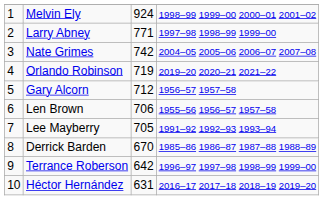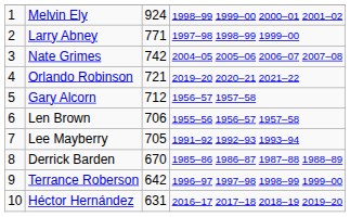 <table class="wikitable">
 <tr>
 </tr>
 <tr>
 <td>1</td>
 <td><a href='#'>Melvin Ely</a></td>
 <td>924</td>
 <td style="font-size:80%;"><a href='#'>1998–99</a> <a href='#'>1999–00</a> <a href='#'>2000–01</a> <a href='#'>2001–02</a></td>
 </tr>
 <tr>
 <td>2</td>
 <td><a href='#'>Larry Abney</a></td>
 <td>771</td>
 <td style="font-size:80%;"><a href='#'>1997–98</a> <a href='#'>1998–99</a> <a href='#'>1999–00</a></td>
 </tr>
 <tr>
 <td>3</td>
 <td><a href='#'>Nate Grimes</a></td>
 <td>742</td>
 <td style="font-size:80%;"><a href='#'>2004–05</a> <a href='#'>2005–06</a> <a href='#'>2006–07</a> <a href='#'>2007–08</a></td>
 </tr>
 <tr>
 <td>4</td>
 <td><a href='#'>Orlando Robinson</a></td>
-<td>719</td>
+<td>721</td>
 <td style="font-size:80%;"><a href='#'>2019–20</a> <a href='#'>2020–21</a> <a href='#'>2021–22</a></td>
 </tr>
 <tr>
 <td>5</td>
 <td><a href='#'>Gary Alcorn</a></td>
 <td>712</td>
 <td style="font-size:80%;"><a href='#'>1956–57</a> <a href='#'>1957–58</a></td>
 </tr>
 <tr>
 <td>6</td>
 <td>Len Brown</td>
 <td>706</td>
 <td style="font-size:80%;"><a href='#'>1955–56</a> <a href='#'>1956–57</a> <a href='#'>1957–58</a></td>
 </tr>
 <tr>
 <td>7</td>
 <td>Lee Mayberry</td>
 <td>705</td>
 <td style="font-size:80%;"><a href='#'>1991–92</a> <a href='#'>1992–93</a> <a href='#'>1993–94</a></td>
 </tr>
 <tr>
 <td>8</td>
 <td>Derrick Barden</td>
 <td>670</td>
 <td style="font-size:80%;"><a href='#'>1985–86</a> <a href='#'>1986–87</a> <a href='#'>1987–88</a> <a href='#'>1988–89</a></td>
 </tr>
 <tr>
 <td>9</td>
 <td><a href='#'>Terrance Roberson</a></td>
 <td>642</td>
 <td style="font-size:80%;"><a href='#'>1996–97</a> <a href='#'>1997–98</a> <a href='#'>1998–99</a> <a href='#'>1999–00</a></td>
 </tr>
 <tr>
 <td>10</td>
 <td><a href='#'>Héctor Hernández</a></td>
 <td>631</td>
 <td style="font-size:80%;"><a href='#'>2016–17</a> <a href='#'>2017–18</a> <a href='#'>2018–19</a> <a href='#'>2019–20</a></td>
 </tr>
 </table>
